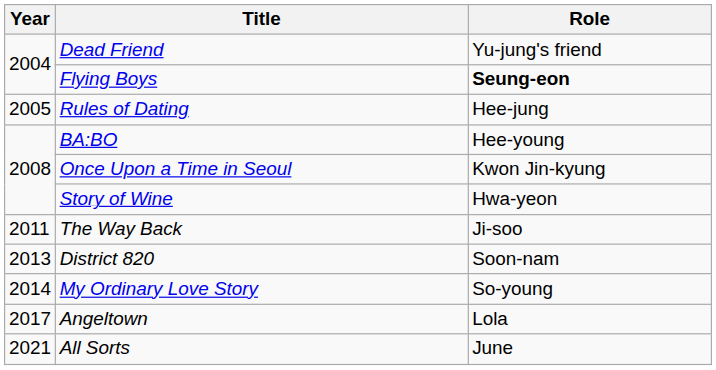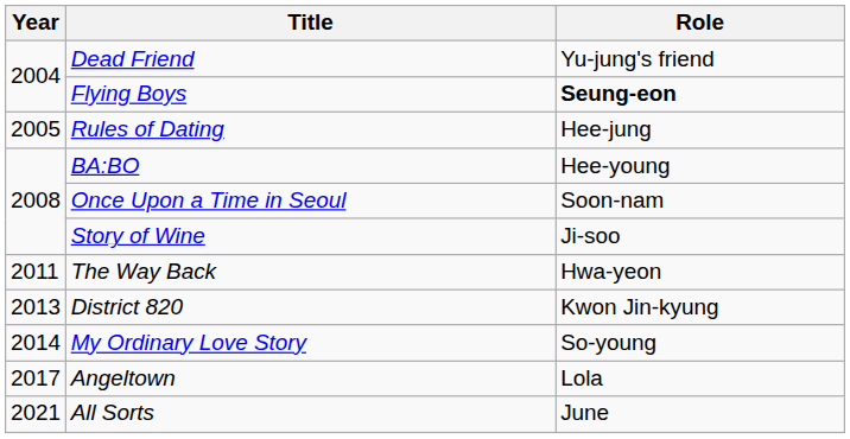 <table class="wikitable mw-collapsible" style="width:600px">
 <tr>
 <th width=10>Year</th>
 <th>Title</th>
 <th>Role</th>
 </tr>
 <tr>
 <td rowspan=2>2004</td>
 <td><em><a href='#'>Dead Friend</a></em></td>
 <td>Yu-jung's friend</td>
 </tr>
 <tr>
 <td><em><a href='#'>Flying Boys</a></em></td>
 <td><strong>Seung-eon</strong></td>
 </tr>
 <tr>
 <td>2005</td>
 <td><em><a href='#'>Rules of Dating</a></em></td>
 <td>Hee-jung</td>
 </tr>
 <tr>
 <td rowspan=3>2008</td>
 <td><em><a href='#'>BA:BO</a></em></td>
 <td>Hee-young</td>
 </tr>
 <tr>
 <td><em><a href='#'>Once Upon a Time in Seoul</a></em></td>
-<td>Kwon Jin-kyung</td>
+<td>Soon-nam</td>
 </tr>
 <tr>
 <td><em><a href='#'>Story of Wine</a></em></td>
-<td>Hwa-yeon</td>
+<td>Ji-soo</td>
 </tr>
 <tr>
 <td>2011</td>
 <td><em>The Way Back</em></td>
-<td>Ji-soo</td>
+<td>Hwa-yeon</td>
 </tr>
 <tr>
 <td>2013</td>
 <td><em>District 820</em></td>
-<td>Soon-nam</td>
+<td>Kwon Jin-kyung</td>
 </tr>
 <tr>
 <td>2014</td>
 <td><em><a href='#'>My Ordinary Love Story</a></em></td>
 <td>So-young</td>
 </tr>
 <tr>
 <td>2017</td>
 <td><em>Angeltown</em></td>
 <td>Lola</td>
 </tr>
 <tr>
 <td>2021</td>
 <td><em>All Sorts</em></td>
 <td>June</td>
 </tr>
 </table>
